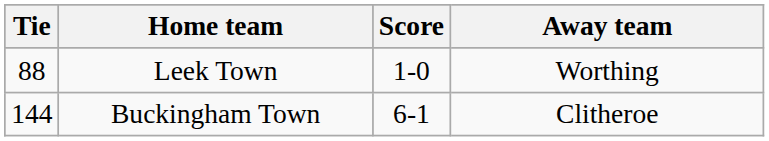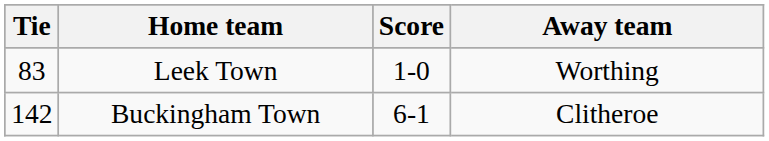 <table class="wikitable" style="text-align:center;">
 <tr>
 <th width=20>Tie</th>
 <th width=175>Home team</th>
 <th width=20>Score</th>
 <th width=175>Away team</th>
 </tr>
 <tr>
-<td>88</td>
+<td>83</td>
 <td>Leek Town</td>
 <td>1-0</td>
 <td>Worthing</td>
 </tr>
 <tr>
-<td>144</td>
+<td>142</td>
 <td>Buckingham Town</td>
 <td>6-1</td>
 <td>Clitheroe</td>
 </tr>
 </table>
